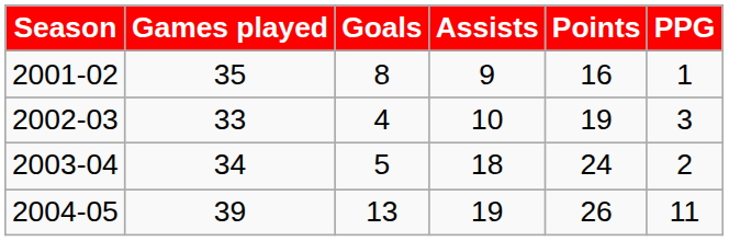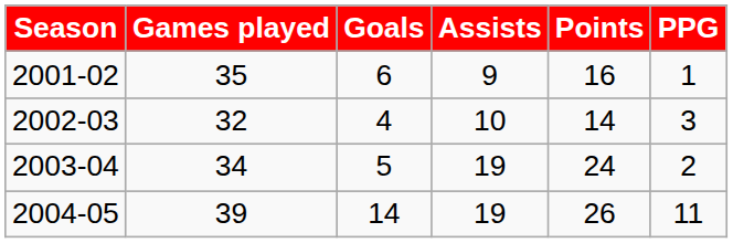 <table class="wikitable">
 <tr align="center" style="background:red;color:white;">
 <td><strong>Season</strong></td>
 <td><strong>Games played</strong></td>
 <td><strong>Goals</strong></td>
 <td><strong>Assists</strong></td>
 <td><strong>Points</strong></td>
 <td><strong>PPG</strong></td>
 </tr>
 <tr align="center" bgcolor="">
 <td>2001-02</td>
 <td>35</td>
-<td>8</td>
+<td>6</td>
 <td>9</td>
 <td>16</td>
 <td>1</td>
 </tr>
 <tr align="center" bgcolor="">
 <td>2002-03</td>
-<td>33</td>
+<td>32</td>
 <td>4</td>
 <td>10</td>
-<td>19</td>
+<td>14</td>
 <td>3</td>
 </tr>
 <tr align="center" bgcolor="">
 <td>2003-04</td>
 <td>34</td>
 <td>5</td>
-<td>18</td>
+<td>19</td>
 <td>24</td>
 <td>2</td>
 </tr>
 <tr align="center" bgcolor="">
 <td>2004-05</td>
 <td>39</td>
-<td>13</td>
+<td>14</td>
 <td>19</td>
 <td>26</td>
 <td>11</td>
 </tr>
 </table>
